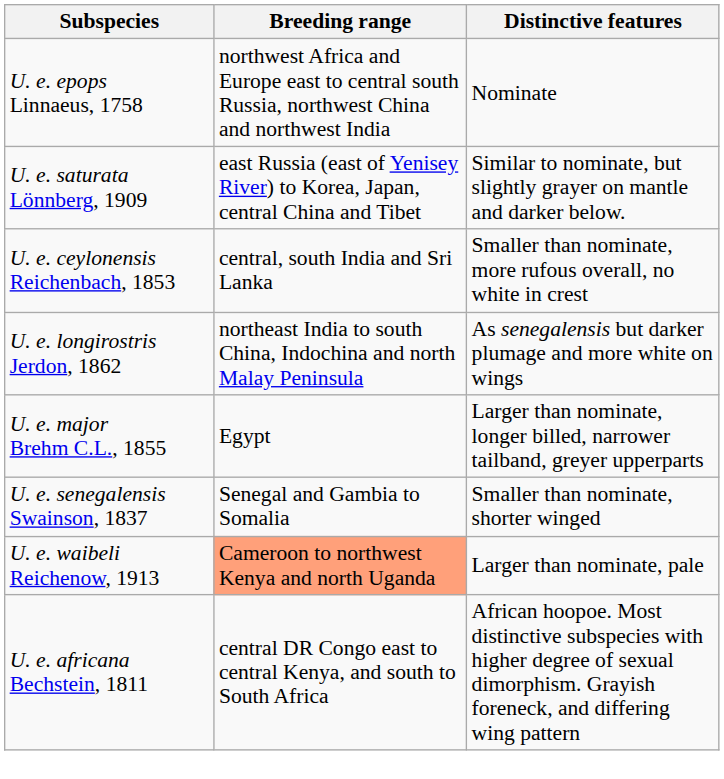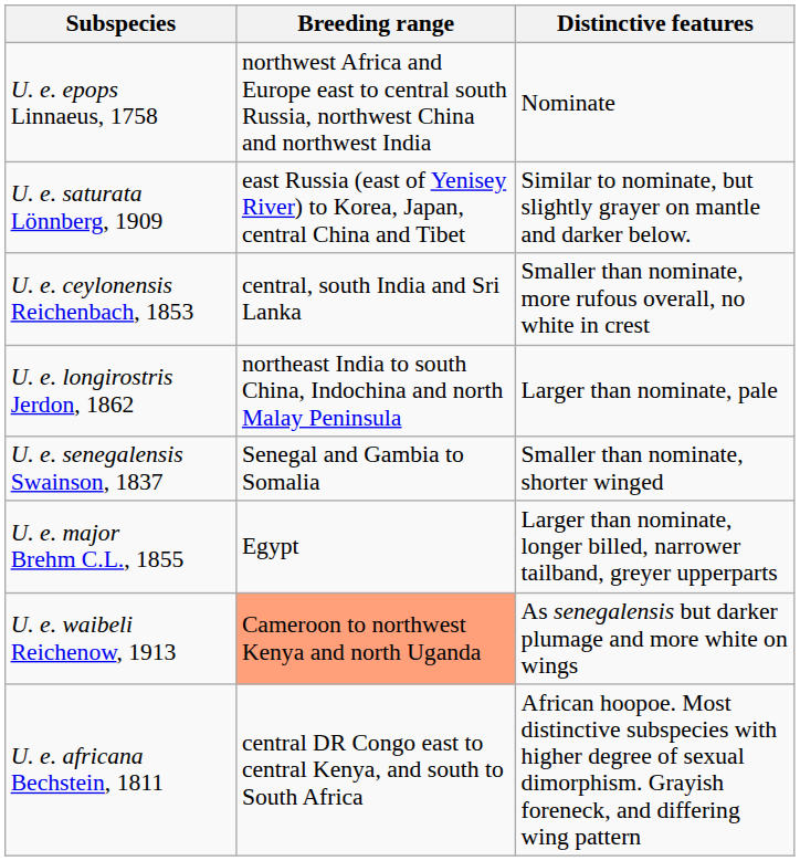 <table class="wikitable" style="width:60%;">
 <tr>
 <th width="15%">Subspecies</th>
 <th width="20%">Breeding range</th>
 <th width="20%">Distinctive features</th>
 </tr>
 <tr>
 <td><em>U. e. epops</em> <br>Linnaeus, 1758</td>
 <td>northwest Africa and Europe east to central south Russia, northwest China and northwest India</td>
 <td>Nominate</td>
 </tr>
 <tr>
 <td><em>U. e. saturata</em><br><a href='#'>Lönnberg</a>, 1909</td>
 <td>east Russia (east of <a href='#'>Yenisey River</a>) to Korea, Japan, central China and Tibet</td>
 <td>Similar to nominate, but slightly grayer on mantle and darker below.</td>
 </tr>
 <tr>
 <td><em>U. e. ceylonensis</em><br><a href='#'>Reichenbach</a>, 1853</td>
 <td>central, south India and Sri Lanka</td>
 <td>Smaller than nominate, more rufous overall, no white in crest</td>
 </tr>
 <tr>
 <td><em>U. e. longirostris</em><br><a href='#'>Jerdon</a>, 1862</td>
 <td>northeast India to south China, Indochina and north <a href='#'>Malay Peninsula</a></td>
-<td>As <em>senegalensis</em> but darker plumage and more white on wings</td>
+<td>Larger than nominate, pale</td>
+</tr>
+<tr>
+<td><em>U. e. senegalensis</em><br><a href='#'>Swainson</a>, 1837</td>
+<td>Senegal and Gambia to Somalia</td>
+<td>Smaller than nominate, shorter winged</td>
 </tr>
 <tr>
 <td><em>U. e. major</em><br><a href='#'>Brehm C.L.</a>, 1855</td>
 <td>Egypt</td>
 <td>Larger than nominate, longer billed, narrower tailband, greyer upperparts</td>
 </tr>
 <tr>
-<td><em>U. e. senegalensis</em><br><a href='#'>Swainson</a>, 1837</td>
-<td>Senegal and Gambia to Somalia</td>
-<td>Smaller than nominate, shorter winged</td>
-</tr>
-<tr>
 <td><em>U. e. waibeli</em><br><a href='#'>Reichenow</a>, 1913</td>
 <td style="background: lightsalmon;">Cameroon to northwest Kenya and north Uganda</td>
-<td>Larger than nominate, pale</td>
+<td>As <em>senegalensis</em> but darker plumage and more white on wings</td>
 </tr>
 <tr>
 <td><em>U. e. africana</em><br><a href='#'>Bechstein</a>, 1811</td>
 <td>central DR Congo east to central Kenya, and south to South Africa</td>
 <td>African hoopoe. Most distinctive subspecies with higher degree of sexual dimorphism. Grayish foreneck, and differing wing pattern</td>
 </tr>
 </table>
